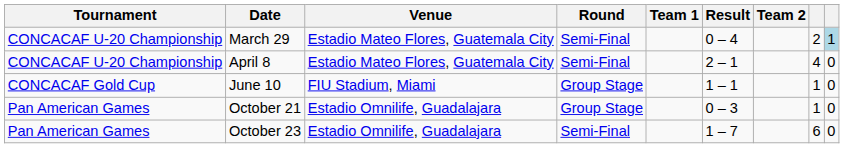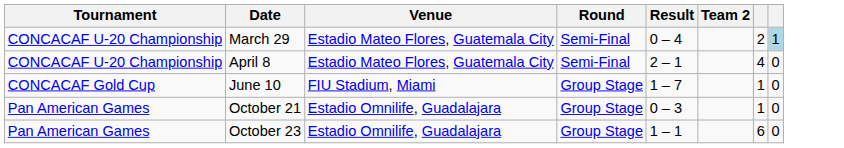 <table class="wikitable">
 <tr>
 <th>Tournament</th>
 <th>Date</th>
 <th>Venue</th>
 <th>Round</th>
-<th>Team 1</th>
 <th>Result</th>
 <th>Team 2</th>
 <th></th>
 <th></th>
 </tr>
 <tr>
 <td><a href='#'>CONCACAF U-20 Championship</a></td>
 <td>March 29</td>
 <td> <a href='#'>Estadio Mateo Flores</a>, <a href='#'>Guatemala City</a></td>
 <td><a href='#'>Semi-Final</a></td>
-<td></td>
 <td>0 – 4</td>
 <td></td>
 <td>2</td>
 <td style="background: lightblue;">1</td>
 </tr>
 <tr>
 <td><a href='#'>CONCACAF U-20 Championship</a></td>
 <td>April 8</td>
 <td> <a href='#'>Estadio Mateo Flores</a>, <a href='#'>Guatemala City</a></td>
 <td><a href='#'>Semi-Final</a></td>
-<td></td>
 <td>2 – 1</td>
 <td></td>
 <td>4</td>
 <td>0</td>
 </tr>
 <tr>
 <td><a href='#'>CONCACAF Gold Cup</a></td>
 <td>June 10</td>
 <td> <a href='#'>FIU Stadium</a>, <a href='#'>Miami</a></td>
 <td><a href='#'>Group Stage</a></td>
-<td></td>
-<td>1 – 1</td>
+<td>1 – 7</td>
 <td></td>
 <td>1</td>
 <td>0</td>
 </tr>
 <tr>
 <td><a href='#'>Pan American Games</a></td>
 <td>October 21</td>
 <td> <a href='#'>Estadio Omnilife</a>, <a href='#'>Guadalajara</a></td>
 <td><a href='#'>Group Stage</a></td>
-<td></td>
 <td>0 – 3</td>
 <td></td>
 <td>1</td>
 <td>0</td>
 </tr>
 <tr>
 <td><a href='#'>Pan American Games</a></td>
 <td>October 23</td>
 <td> <a href='#'>Estadio Omnilife</a>, <a href='#'>Guadalajara</a></td>
-<td><a href='#'>Semi-Final</a></td>
-<td></td>
-<td>1 – 7</td>
+<td><a href='#'>Group Stage</a></td>
+<td>1 – 1</td>
 <td></td>
 <td>6</td>
 <td>0</td>
 </tr>
 </table>
